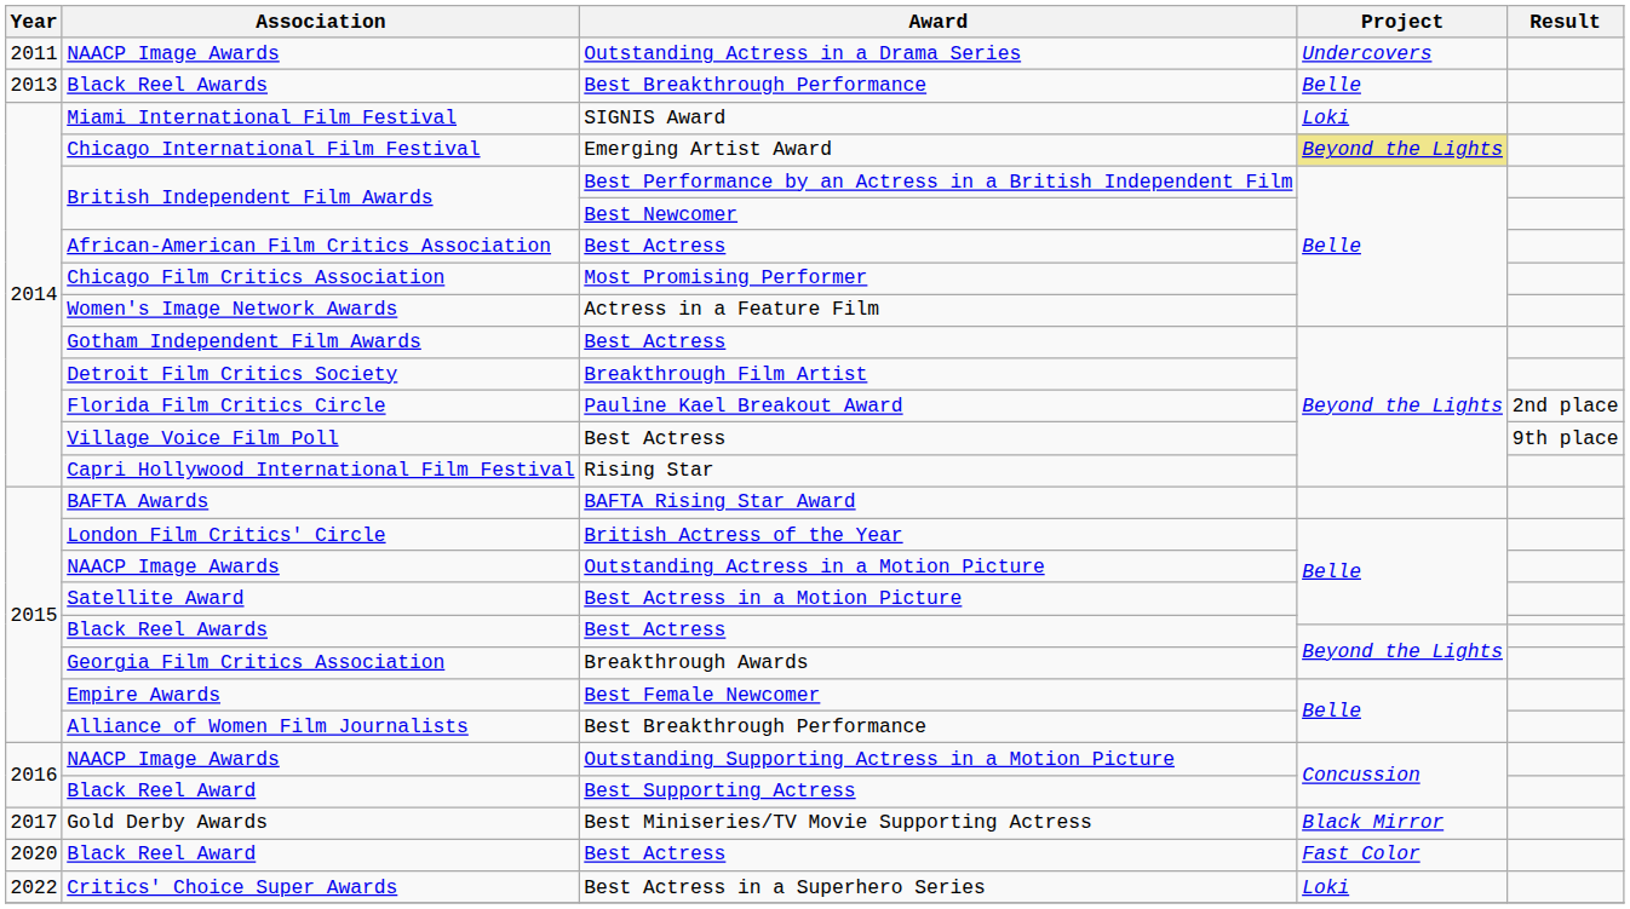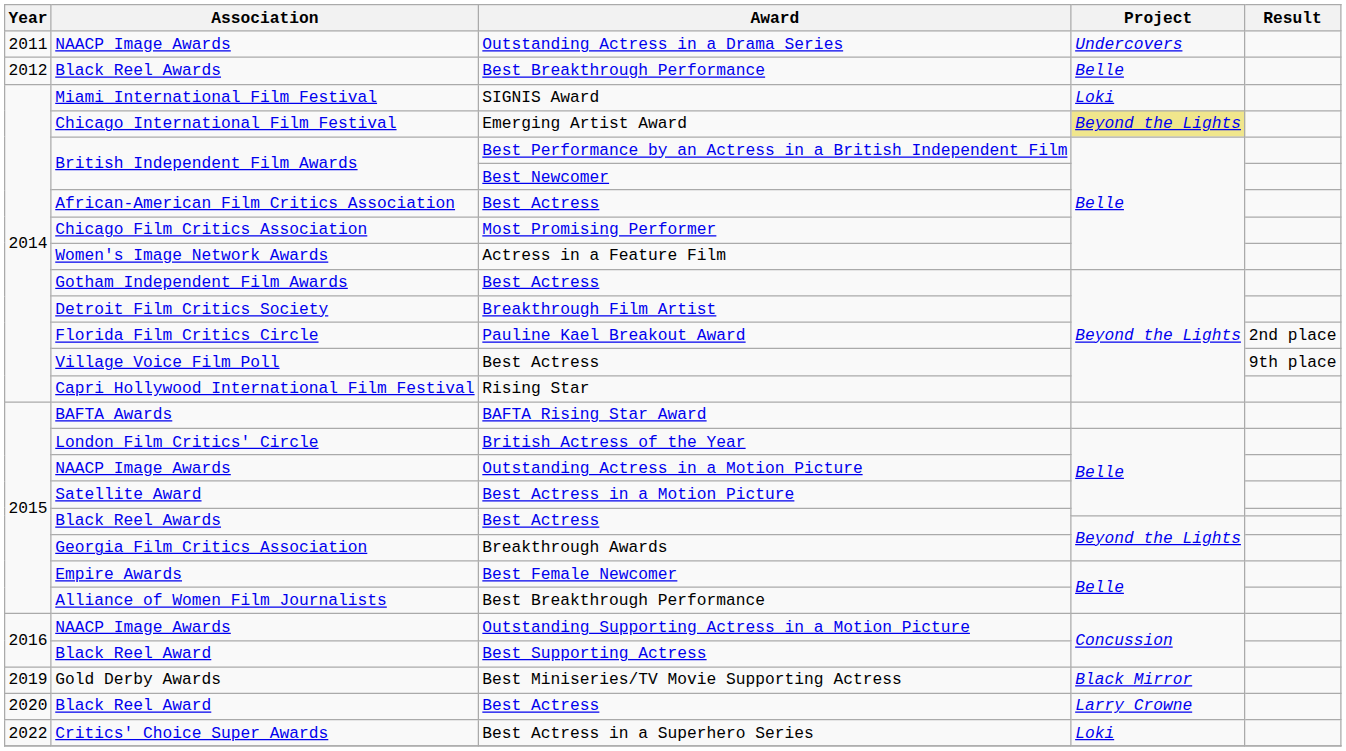 <table class="wikitable sortable">
 <tr>
 <th>Year</th>
 <th>Association</th>
 <th>Award</th>
 <th>Project</th>
 <th>Result</th>
 </tr>
 <tr>
 <td>2011</td>
 <td><a href='#'>NAACP Image Awards</a></td>
 <td><a href='#'>Outstanding Actress in a Drama Series</a></td>
 <td><em><a href='#'>Undercovers</a></em></td>
 <td></td>
 </tr>
 <tr>
-<td>2013</td>
+<td>2012</td>
 <td><a href='#'>Black Reel Awards</a></td>
 <td><a href='#'>Best Breakthrough Performance</a></td>
 <td><em><a href='#'>Belle</a></em></td>
 <td></td>
 </tr>
 <tr>
 <td rowspan="12">2014</td>
 <td><a href='#'>Miami International Film Festival</a></td>
 <td>SIGNIS Award</td>
 <td><em><a href='#'>Loki</a></em></td>
 <td></td>
 </tr>
 <tr>
 <td><a href='#'>Chicago International Film Festival</a></td>
 <td>Emerging Artist Award</td>
 <td style="background: khaki;"><em><a href='#'>Beyond the Lights</a></em></td>
 <td></td>
 </tr>
 <tr>
 <td rowspan="2"><a href='#'>British Independent Film Awards</a></td>
 <td><a href='#'>Best Performance by an Actress in a British Independent Film</a></td>
 <td rowspan="5"><em><a href='#'>Belle</a></em></td>
 <td></td>
 </tr>
 <tr>
 <td><a href='#'>Best Newcomer</a></td>
 <td></td>
 </tr>
 <tr>
 <td><a href='#'>African-American Film Critics Association</a></td>
 <td><a href='#'>Best Actress</a></td>
 <td></td>
 </tr>
 <tr>
 <td><a href='#'>Chicago Film Critics Association</a></td>
 <td><a href='#'>Most Promising Performer</a></td>
 <td></td>
 </tr>
 <tr>
 <td><a href='#'>Women's Image Network Awards</a></td>
 <td>Actress in a Feature Film</td>
 <td></td>
 </tr>
 <tr>
 <td><a href='#'>Gotham Independent Film Awards</a></td>
 <td><a href='#'>Best Actress</a></td>
 <td rowspan="5"><em><a href='#'>Beyond the Lights</a></em></td>
 <td></td>
 </tr>
 <tr>
 <td><a href='#'>Detroit Film Critics Society</a></td>
 <td><a href='#'>Breakthrough Film Artist</a></td>
 <td></td>
 </tr>
 <tr>
 <td><a href='#'>Florida Film Critics Circle</a></td>
 <td><a href='#'>Pauline Kael Breakout Award</a></td>
 <td>2nd place</td>
 </tr>
 <tr>
 <td><a href='#'>Village Voice Film Poll</a></td>
 <td>Best Actress</td>
 <td>9th place</td>
 </tr>
 <tr>
 <td><a href='#'>Capri Hollywood International Film Festival</a></td>
 <td>Rising Star</td>
 <td></td>
 </tr>
 <tr>
 <td rowspan="9">2015</td>
 <td><a href='#'>BAFTA Awards</a></td>
 <td><a href='#'>BAFTA Rising Star Award</a></td>
 <td></td>
 <td></td>
 </tr>
 <tr>
 <td><a href='#'>London Film Critics' Circle</a></td>
 <td><a href='#'>British Actress of the Year</a></td>
 <td rowspan="4"><em><a href='#'>Belle</a></em></td>
 <td></td>
 </tr>
 <tr>
 <td><a href='#'>NAACP Image Awards</a></td>
 <td><a href='#'>Outstanding Actress in a Motion Picture</a></td>
 <td></td>
 </tr>
 <tr>
 <td><a href='#'>Satellite Award</a></td>
 <td><a href='#'>Best Actress in a Motion Picture</a></td>
 <td></td>
 </tr>
 <tr>
 <td rowspan="2"><a href='#'>Black Reel Awards</a></td>
 <td rowspan="2"><a href='#'>Best Actress</a></td>
 <td></td>
 </tr>
 <tr>
 <td rowspan="2"><em><a href='#'>Beyond the Lights</a></em></td>
 <td></td>
 </tr>
 <tr>
 <td><a href='#'>Georgia Film Critics Association</a></td>
 <td>Breakthrough Awards</td>
 <td></td>
 </tr>
 <tr>
 <td><a href='#'>Empire Awards</a></td>
 <td><a href='#'>Best Female Newcomer</a></td>
 <td rowspan="2"><em><a href='#'>Belle</a></em></td>
 <td></td>
 </tr>
 <tr>
 <td><a href='#'>Alliance of Women Film Journalists</a></td>
 <td>Best Breakthrough Performance</td>
 <td></td>
 </tr>
 <tr>
 <td rowspan="2">2016</td>
 <td><a href='#'>NAACP Image Awards</a></td>
 <td><a href='#'>Outstanding Supporting Actress in a Motion Picture</a></td>
 <td rowspan="2"><em><a href='#'>Concussion</a></em></td>
 <td></td>
 </tr>
 <tr>
 <td><a href='#'>Black Reel Award</a></td>
 <td><a href='#'>Best Supporting Actress</a></td>
 <td></td>
 </tr>
 <tr>
-<td>2017</td>
+<td>2019</td>
 <td>Gold Derby Awards</td>
 <td>Best Miniseries/TV Movie Supporting Actress</td>
 <td><em><a href='#'>Black Mirror</a></em></td>
 <td></td>
 </tr>
 <tr>
 <td>2020</td>
 <td><a href='#'>Black Reel Award</a></td>
 <td><a href='#'>Best Actress</a></td>
-<td><em><a href='#'>Fast Color</a></em></td>
+<td><em><a href='#'>Larry Crowne</a></em></td>
 <td></td>
 </tr>
 <tr>
 <td>2022</td>
 <td><a href='#'>Critics' Choice Super Awards</a></td>
 <td>Best Actress in a Superhero Series</td>
 <td><em><a href='#'>Loki</a></em></td>
 <td></td>
 </tr>
 <tr>
 </tr>
 </table>
